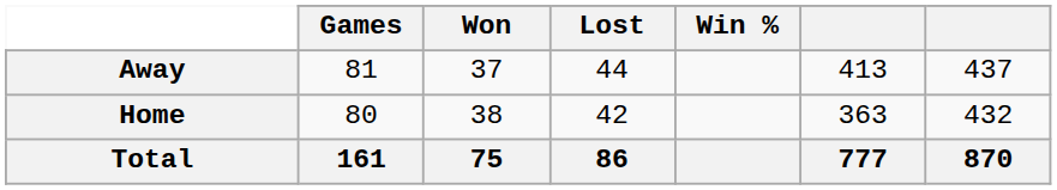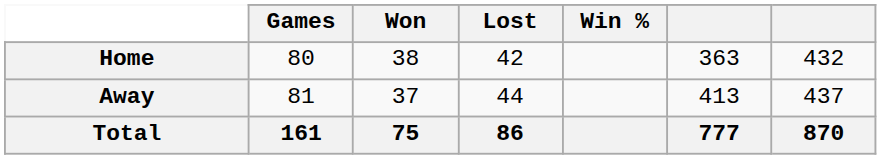 <table class="wikitable" style="font-size:95%; text-align:center; width:38em; border:0;">
 <tr>
 <td width="28%" style="background:#fff;border:0;"></td>
 <th width="12%">Games</th>
 <th width="12%">Won</th>
 <th width="12%">Lost</th>
 <th width="12%">Win %</th>
 <th width="12%"></th>
 <th width="12%"></th>
 </tr>
 <tr>
+<th>Home</th>
+<td>80</td>
+<td>38</td>
+<td>42</td>
+<td></td>
+<td>363</td>
+<td>432</td>
+</tr>
+<tr>
 <th>Away</th>
 <td>81</td>
 <td>37</td>
 <td>44</td>
 <td></td>
 <td>413</td>
 <td>437</td>
-</tr>
-<tr>
-<th>Home</th>
-<td>80</td>
-<td>38</td>
-<td>42</td>
-<td></td>
-<td>363</td>
-<td>432</td>
 </tr>
 <tr>
 <th>Total</th>
 <th>161</th>
 <th>75</th>
 <th>86</th>
 <th></th>
 <th>777</th>
 <th>870</th>
 </tr>
 </table>
